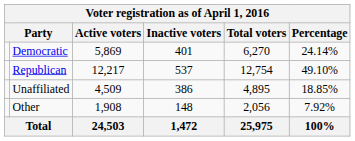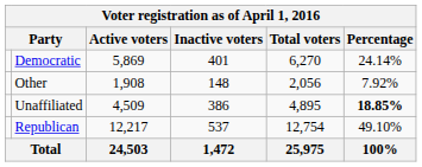 <table class=wikitable>
 <tr>
 <th colspan = 6>Voter registration as of April 1, 2016</th>
 </tr>
 <tr>
 <th colspan = 2>Party</th>
 <th>Active voters</th>
 <th>Inactive voters</th>
 <th>Total voters</th>
 <th>Percentage</th>
 </tr>
 <tr>
 <td></td>
 <td><a href='#'>Democratic</a></td>
 <td style="text-align:center;">5,869</td>
 <td style="text-align:center;">401</td>
 <td style="text-align:center;">6,270</td>
 <td style="text-align:center;">24.14%</td>
 </tr>
 <tr>
 <td></td>
-<td><a href='#'>Republican</a></td>
-<td style="text-align:center;">12,217</td>
-<td style="text-align:center;">537</td>
-<td style="text-align:center;">12,754</td>
-<td style="text-align:center;">49.10%</td>
+<td>Other</td>
+<td style="text-align:center;">1,908</td>
+<td style="text-align:center;">148</td>
+<td style="text-align:center;">2,056</td>
+<td style="text-align:center;">7.92%</td>
 </tr>
 <tr>
 <td></td>
 <td>Unaffiliated</td>
 <td style="text-align:center;">4,509</td>
 <td style="text-align:center;">386</td>
 <td style="text-align:center;">4,895</td>
-<td style="text-align:center;">18.85%</td>
+<td style="text-align:center;"><strong>18.85%</strong></td>
 </tr>
 <tr>
 <td></td>
-<td>Other</td>
-<td style="text-align:center;">1,908</td>
-<td style="text-align:center;">148</td>
-<td style="text-align:center;">2,056</td>
-<td style="text-align:center;">7.92%</td>
+<td><a href='#'>Republican</a></td>
+<td style="text-align:center;">12,217</td>
+<td style="text-align:center;">537</td>
+<td style="text-align:center;">12,754</td>
+<td style="text-align:center;">49.10%</td>
 </tr>
 <tr>
 <th colspan = 2>Total</th>
 <th style="text-align:center;">24,503</th>
 <th style="text-align:center;">1,472</th>
 <th style="text-align:center;">25,975</th>
 <th style="text-align:center;">100%</th>
 </tr>
 </table>
